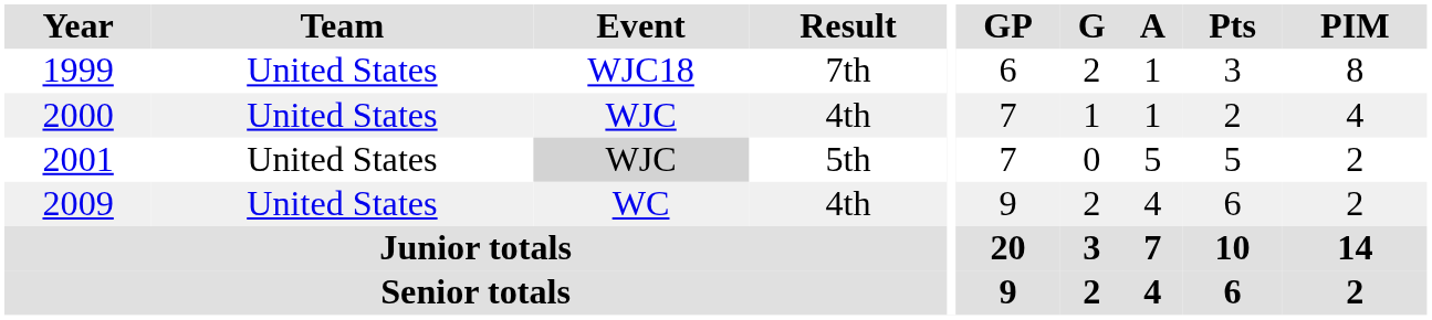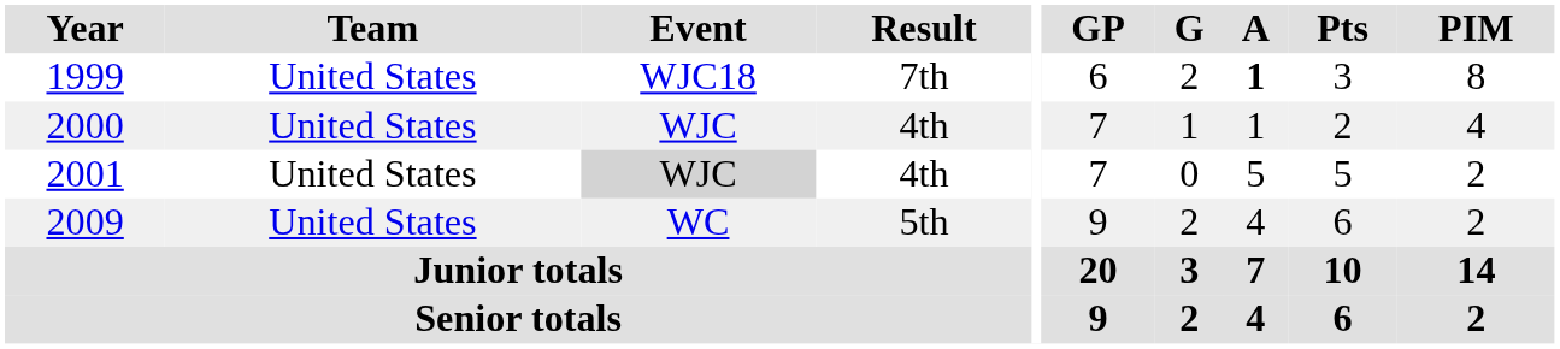 <table id="Table3" style="text-align:center; width:40em" cellspacing="0" cellpadding="1" border="0">
 <tr bgcolor="#e0e0e0" align="center">
 <th>Year</th>
 <th>Team</th>
 <th>Event</th>
 <th>Result</th>
 <th rowspan="99" bgcolor="#ffffff"></th>
 <th>GP</th>
 <th>G</th>
 <th>A</th>
 <th>Pts</th>
 <th>PIM</th>
 </tr>
 <tr>
 <td><a href='#'>1999</a></td>
 <td><a href='#'>United States</a></td>
 <td><a href='#'>WJC18</a></td>
 <td>7th</td>
 <td>6</td>
 <td>2</td>
-<td>1</td>
+<td><strong>1</strong></td>
 <td>3</td>
 <td>8</td>
 </tr>
 <tr bgcolor="#f0f0f0">
 <td><a href='#'>2000</a></td>
 <td><a href='#'>United States</a></td>
 <td><a href='#'>WJC</a></td>
 <td>4th</td>
 <td>7</td>
 <td>1</td>
 <td>1</td>
 <td>2</td>
 <td>4</td>
 </tr>
 <tr>
 <td><a href='#'>2001</a></td>
 <td>United States</td>
 <td style="background: lightgrey;">WJC</td>
-<td>5th</td>
+<td>4th</td>
 <td>7</td>
 <td>0</td>
 <td>5</td>
 <td>5</td>
 <td>2</td>
 </tr>
 <tr bgcolor="#f0f0f0">
 <td><a href='#'>2009</a></td>
 <td><a href='#'>United States</a></td>
 <td><a href='#'>WC</a></td>
-<td>4th</td>
+<td>5th</td>
 <td>9</td>
 <td>2</td>
 <td>4</td>
 <td>6</td>
 <td>2</td>
 </tr>
 <tr bgcolor="#e0e0e0">
 <th colspan="4">Junior totals</th>
 <th>20</th>
 <th>3</th>
 <th>7</th>
 <th>10</th>
 <th>14</th>
 </tr>
 <tr bgcolor="#e0e0e0">
 <th colspan="4">Senior totals</th>
 <th>9</th>
 <th>2</th>
 <th>4</th>
 <th>6</th>
 <th>2</th>
 </tr>
 </table>
